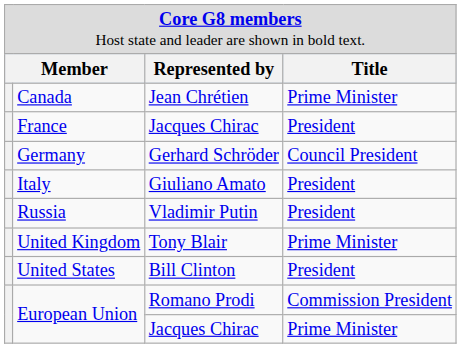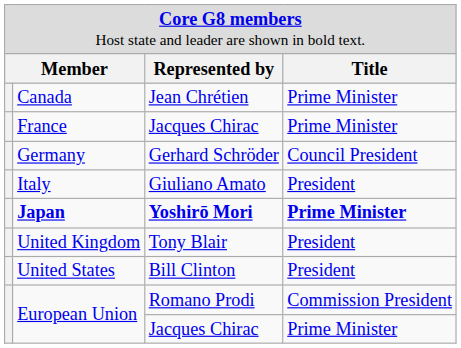 <table class="wikitable">
 <tr>
 <td colspan="4" style="text-align: center; background:Gainsboro"><strong><a href='#'>Core G8 members</a></strong><br><small>Host state and leader are shown in bold text.</small></td>
 </tr>
 <tr style="background:LightSteelBlue; text-align:center;">
 <th colspan=2>Member</th>
 <th>Represented by</th>
 <th>Title</th>
 </tr>
 <tr>
 <th></th>
 <td><a href='#'>Canada</a></td>
 <td><a href='#'>Jean Chrétien</a></td>
 <td><a href='#'>Prime Minister</a></td>
 </tr>
 <tr>
 <th></th>
 <td><a href='#'>France</a></td>
 <td><a href='#'>Jacques Chirac</a></td>
-<td><a href='#'>President</a></td>
+<td><a href='#'>Prime Minister</a></td>
 </tr>
 <tr>
 <th></th>
 <td><a href='#'>Germany</a></td>
 <td><a href='#'>Gerhard Schröder</a></td>
 <td><a href='#'>Council President</a></td>
 </tr>
 <tr>
 <th></th>
 <td><a href='#'>Italy</a></td>
 <td><a href='#'>Giuliano Amato</a></td>
 <td><a href='#'>President</a></td>
 </tr>
 <tr>
 <th></th>
-<td><a href='#'>Russia</a></td>
-<td><a href='#'>Vladimir Putin</a></td>
-<td><a href='#'>President</a></td>
+<td><strong><a href='#'>Japan</a></strong></td>
+<td><strong><a href='#'>Yoshirō Mori</a></strong></td>
+<td><strong><a href='#'>Prime Minister</a></strong></td>
 </tr>
 <tr>
 <th></th>
 <td><a href='#'>United Kingdom</a></td>
 <td><a href='#'>Tony Blair</a></td>
-<td><a href='#'>Prime Minister</a></td>
+<td><a href='#'>President</a></td>
 </tr>
 <tr>
 <th></th>
 <td><a href='#'>United States</a></td>
 <td><a href='#'>Bill Clinton</a></td>
 <td><a href='#'>President</a></td>
 </tr>
 <tr>
 <th rowspan="2"></th>
 <td rowspan="2"><a href='#'>European Union</a></td>
 <td><a href='#'>Romano Prodi</a></td>
 <td><a href='#'>Commission President</a></td>
 </tr>
 <tr>
 <td><a href='#'>Jacques Chirac</a></td>
 <td><a href='#'>Prime Minister</a></td>
 </tr>
 </table>
